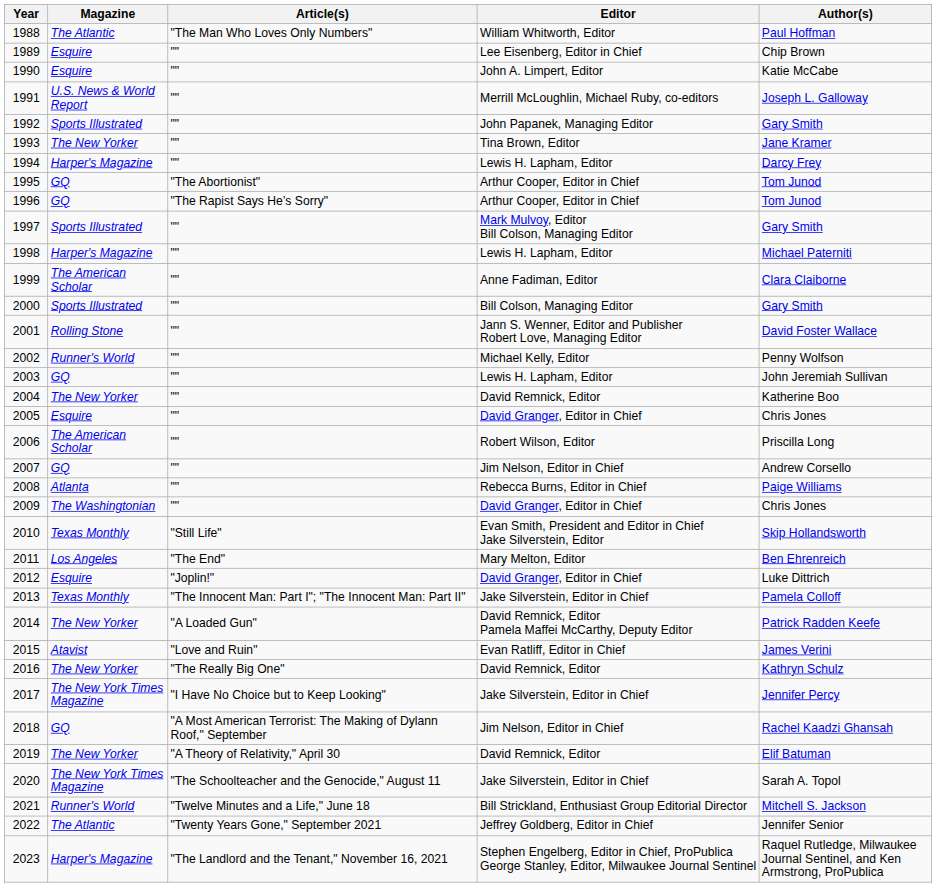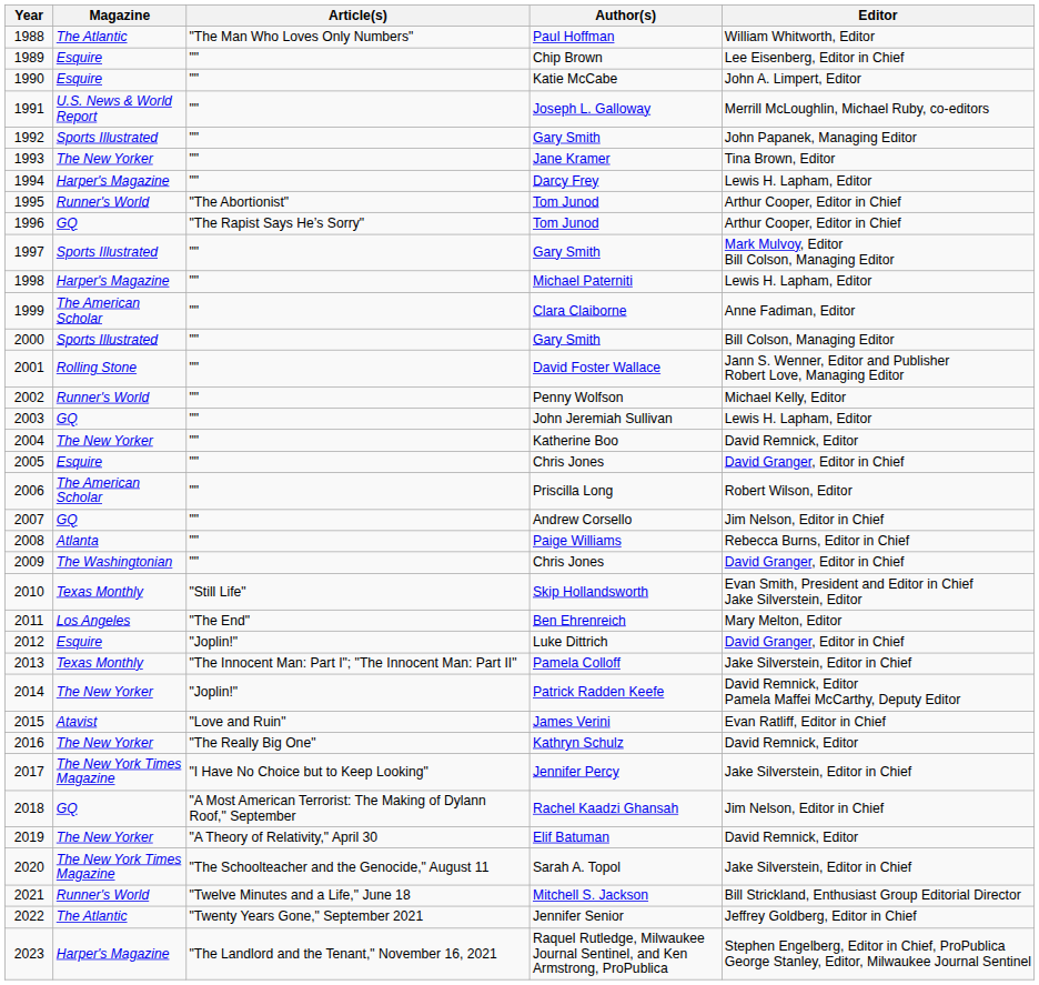 <table class="sortable wikitable plainrowheaders">
 <tr>
 <th scope="col" style="width:50px;">Year</th>
 <th scope="col" style="width:150px;">Magazine</th>
 <th scope="col" style="width:400px;">Article(s)</th>
+<th scope="col" style="width:220px;">Author(s)</th>
 <th>Editor</th>
-<th scope="col" style="width:220px;">Author(s)</th>
 </tr>
 <tr>
 <td align="center">1988</td>
 <td scope="row"><em><a href='#'>The Atlantic</a></em></td>
 <td>"The Man Who Loves Only Numbers"</td>
+<td><a href='#'>Paul Hoffman</a></td>
 <td>William Whitworth, Editor</td>
-<td><a href='#'>Paul Hoffman</a></td>
 </tr>
 <tr>
 <td align="center">1989</td>
 <td scope="row"><em><a href='#'>Esquire</a></em></td>
 <td>""</td>
+<td>Chip Brown</td>
 <td>Lee Eisenberg, Editor in Chief</td>
-<td>Chip Brown</td>
 </tr>
 <tr>
 <td align="center">1990</td>
 <td scope="row"><em><a href='#'>Esquire</a></em></td>
 <td>"" </td>
+<td>Katie McCabe</td>
 <td>John A. Limpert, Editor</td>
-<td>Katie McCabe</td>
 </tr>
 <tr>
 <td align="center">1991</td>
 <td scope="row"><em><a href='#'>U.S. News & World Report</a></em></td>
 <td>""</td>
+<td><a href='#'>Joseph L. Galloway</a></td>
 <td>Merrill McLoughlin, Michael Ruby, co-editors</td>
-<td><a href='#'>Joseph L. Galloway</a></td>
 </tr>
 <tr>
 <td align="center">1992</td>
 <td scope="row"><em><a href='#'>Sports Illustrated</a></em></td>
 <td>""</td>
+<td><a href='#'>Gary Smith</a></td>
 <td>John Papanek, Managing Editor</td>
-<td><a href='#'>Gary Smith</a></td>
 </tr>
 <tr>
 <td align="center">1993</td>
 <td scope="row"><em><a href='#'>The New Yorker</a></em></td>
 <td>""</td>
+<td><a href='#'>Jane Kramer</a></td>
 <td>Tina Brown, Editor</td>
-<td><a href='#'>Jane Kramer</a></td>
 </tr>
 <tr>
 <td align="center">1994</td>
 <td scope="row"><em><a href='#'>Harper's Magazine</a></em></td>
 <td>""</td>
+<td><a href='#'>Darcy Frey</a></td>
 <td>Lewis H. Lapham, Editor</td>
-<td><a href='#'>Darcy Frey</a></td>
 </tr>
 <tr>
 <td align="center">1995</td>
-<td scope="row"><em><a href='#'>GQ</a></em></td>
+<td><em><a href='#'>Runner's World</a></em></td>
 <td>"The Abortionist"</td>
+<td><a href='#'>Tom Junod</a></td>
 <td>Arthur Cooper, Editor in Chief</td>
-<td><a href='#'>Tom Junod</a></td>
 </tr>
 <tr>
 <td align="center">1996</td>
 <td scope="row"><em><a href='#'>GQ</a></em></td>
 <td>"The Rapist Says He’s Sorry"</td>
+<td><a href='#'>Tom Junod</a></td>
 <td>Arthur Cooper, Editor in Chief</td>
-<td><a href='#'>Tom Junod</a></td>
 </tr>
 <tr>
 <td align="center">1997</td>
 <td scope="row"><em><a href='#'>Sports Illustrated</a></em></td>
 <td>""</td>
+<td><a href='#'>Gary Smith</a></td>
 <td><a href='#'>Mark Mulvoy</a>, Editor<br>Bill Colson, Managing Editor</td>
-<td><a href='#'>Gary Smith</a></td>
 </tr>
 <tr>
 <td align="center">1998</td>
 <td scope="row"><em><a href='#'>Harper's Magazine</a></em></td>
 <td>""</td>
+<td><a href='#'>Michael Paterniti</a></td>
 <td>Lewis H. Lapham, Editor</td>
-<td><a href='#'>Michael Paterniti</a></td>
 </tr>
 <tr>
 <td align="center">1999</td>
 <td scope="row"><em><a href='#'>The American Scholar</a></em></td>
 <td>""</td>
+<td><a href='#'>Clara Claiborne</a></td>
 <td>Anne Fadiman, Editor</td>
-<td><a href='#'>Clara Claiborne</a></td>
 </tr>
 <tr>
 <td align="center">2000</td>
 <td scope="row"><em><a href='#'>Sports Illustrated</a></em></td>
 <td>""</td>
+<td><a href='#'>Gary Smith</a></td>
 <td>Bill Colson, Managing Editor</td>
-<td><a href='#'>Gary Smith</a></td>
 </tr>
 <tr>
 <td align="center">2001</td>
 <td scope="row"><em><a href='#'>Rolling Stone</a></em></td>
 <td>""</td>
+<td><a href='#'>David Foster Wallace</a></td>
 <td>Jann S. Wenner, Editor and Publisher<br>Robert Love, Managing Editor</td>
-<td><a href='#'>David Foster Wallace</a></td>
 </tr>
 <tr>
 <td align="center">2002</td>
 <td><em><a href='#'>Runner's World</a></em></td>
 <td>""</td>
+<td>Penny Wolfson</td>
 <td>Michael Kelly, Editor</td>
-<td>Penny Wolfson</td>
 </tr>
 <tr>
 <td align="center">2003</td>
 <td scope="row"><em><a href='#'>GQ</a></em></td>
 <td>""</td>
+<td>John Jeremiah Sullivan</td>
 <td>Lewis H. Lapham, Editor</td>
-<td>John Jeremiah Sullivan</td>
 </tr>
 <tr>
 <td align="center">2004</td>
 <td scope="row"><em><a href='#'>The New Yorker</a></em></td>
 <td>""</td>
+<td>Katherine Boo</td>
 <td>David Remnick, Editor</td>
-<td>Katherine Boo</td>
 </tr>
 <tr>
 <td align="center">2005</td>
 <td scope="row"><em><a href='#'>Esquire</a></em></td>
 <td>""</td>
+<td>Chris Jones</td>
 <td><a href='#'>David Granger</a>, Editor in Chief</td>
-<td>Chris Jones</td>
 </tr>
 <tr>
 <td align="center">2006</td>
 <td scope="row"><em><a href='#'>The American Scholar</a></em></td>
 <td>""</td>
+<td>Priscilla Long</td>
 <td>Robert Wilson, Editor</td>
-<td>Priscilla Long</td>
 </tr>
 <tr>
 <td align="center">2007</td>
 <td scope="row"><em><a href='#'>GQ</a></em></td>
 <td>""</td>
+<td>Andrew Corsello</td>
 <td>Jim Nelson, Editor in Chief</td>
-<td>Andrew Corsello</td>
 </tr>
 <tr>
 <td align="center">2008</td>
 <td scope="row"><em><a href='#'>Atlanta</a></em></td>
 <td>""</td>
+<td><a href='#'>Paige Williams</a></td>
 <td>Rebecca Burns, Editor in Chief</td>
-<td><a href='#'>Paige Williams</a></td>
 </tr>
 <tr>
 <td align="center">2009</td>
 <td scope="row"><em><a href='#'>The Washingtonian</a></em></td>
 <td>""</td>
+<td>Chris Jones</td>
 <td><a href='#'>David Granger</a>, Editor in Chief</td>
-<td>Chris Jones</td>
 </tr>
 <tr>
 <td align="center">2010</td>
 <td scope="row"><em><a href='#'>Texas Monthly</a></em></td>
 <td>"Still Life"</td>
+<td><a href='#'>Skip Hollandsworth</a></td>
 <td>Evan Smith, President and Editor in Chief<br>Jake Silverstein, Editor</td>
-<td><a href='#'>Skip Hollandsworth</a></td>
 </tr>
 <tr>
 <td align="center">2011</td>
 <td scope="row"><em><a href='#'>Los Angeles</a></em></td>
 <td>"The End"</td>
+<td><a href='#'>Ben Ehrenreich</a></td>
 <td>Mary Melton, Editor</td>
-<td><a href='#'>Ben Ehrenreich</a></td>
 </tr>
 <tr>
 <td align="center">2012</td>
 <td scope="row"><em><a href='#'>Esquire</a></em></td>
 <td>"Joplin!"</td>
+<td>Luke Dittrich</td>
 <td><a href='#'>David Granger</a>, Editor in Chief</td>
-<td>Luke Dittrich</td>
 </tr>
 <tr>
 <td align="center">2013</td>
 <td scope="row"><em><a href='#'>Texas Monthly</a></em></td>
 <td>"The Innocent Man: Part I"; "The Innocent Man: Part II"</td>
+<td><a href='#'>Pamela Colloff</a></td>
 <td>Jake Silverstein, Editor in Chief</td>
-<td><a href='#'>Pamela Colloff</a></td>
 </tr>
 <tr>
 <td align="center">2014</td>
 <td scope="row"><em><a href='#'>The New Yorker</a></em></td>
-<td>"A Loaded Gun"</td>
+<td>"Joplin!"</td>
+<td><a href='#'>Patrick Radden Keefe</a></td>
 <td>David Remnick, Editor<br>Pamela Maffei McCarthy, Deputy Editor</td>
-<td><a href='#'>Patrick Radden Keefe</a></td>
 </tr>
 <tr>
 <td align="center">2015</td>
 <td scope="row"><em><a href='#'>Atavist</a></em></td>
 <td>"Love and Ruin"</td>
+<td><a href='#'>James Verini</a></td>
 <td>Evan Ratliff, Editor in Chief</td>
-<td><a href='#'>James Verini</a></td>
 </tr>
 <tr>
 <td align="center">2016</td>
 <td scope="row"><em><a href='#'>The New Yorker</a></em></td>
 <td>"The Really Big One"</td>
+<td><a href='#'>Kathryn Schulz</a></td>
 <td>David Remnick, Editor</td>
-<td><a href='#'>Kathryn Schulz</a></td>
 </tr>
 <tr>
 <td align="center">2017</td>
 <td scope="row"><em><a href='#'>The New York Times Magazine</a></em></td>
 <td>"I Have No Choice but to Keep Looking"</td>
+<td><a href='#'>Jennifer Percy</a></td>
 <td>Jake Silverstein, Editor in Chief</td>
-<td><a href='#'>Jennifer Percy</a></td>
 </tr>
 <tr>
 <td align=center>2018</td>
 <td><em><a href='#'>GQ</a></em></td>
 <td>"A Most American Terrorist: The Making of Dylann Roof," September</td>
+<td><a href='#'>Rachel Kaadzi Ghansah</a></td>
 <td>Jim Nelson, Editor in Chief</td>
-<td><a href='#'>Rachel Kaadzi Ghansah</a></td>
 </tr>
 <tr>
 <td align=center>2019</td>
 <td><em><a href='#'>The New Yorker</a></em></td>
 <td>"A Theory of Relativity," April 30</td>
+<td><a href='#'>Elif Batuman</a></td>
 <td>David Remnick, Editor</td>
-<td><a href='#'>Elif Batuman</a></td>
 </tr>
 <tr>
 <td align=center>2020</td>
 <td><em><a href='#'>The New York Times Magazine</a></em></td>
 <td>"The Schoolteacher and the Genocide," August 11</td>
+<td>Sarah A. Topol</td>
 <td>Jake Silverstein, Editor in Chief</td>
-<td>Sarah A. Topol</td>
 </tr>
 <tr>
 <td align=center>2021</td>
 <td><em><a href='#'>Runner's World</a></em></td>
 <td>"Twelve Minutes and a Life," June 18</td>
+<td><a href='#'>Mitchell S. Jackson</a></td>
 <td>Bill Strickland, Enthusiast Group Editorial Director</td>
-<td><a href='#'>Mitchell S. Jackson</a></td>
 </tr>
 <tr>
 <td align=center>2022</td>
 <td><em><a href='#'>The Atlantic</a></em></td>
 <td>"Twenty Years Gone," September 2021</td>
+<td>Jennifer Senior</td>
 <td>Jeffrey Goldberg, Editor in Chief</td>
-<td>Jennifer Senior</td>
 </tr>
 <tr>
 <td align=center>2023</td>
 <td scope="row"><em><a href='#'>Harper's Magazine</a></em></td>
 <td>"The Landlord and the Tenant," November 16, 2021</td>
+<td>Raquel Rutledge, Milwaukee Journal Sentinel, and Ken Armstrong, ProPublica</td>
 <td>Stephen Engelberg, Editor in Chief, ProPublica<br>George Stanley, Editor, Milwaukee Journal Sentinel</td>
-<td>Raquel Rutledge, Milwaukee Journal Sentinel, and Ken Armstrong, ProPublica</td>
 </tr>
 </table>
